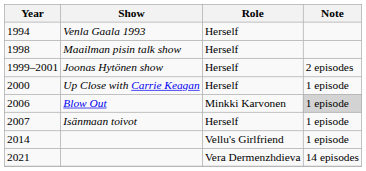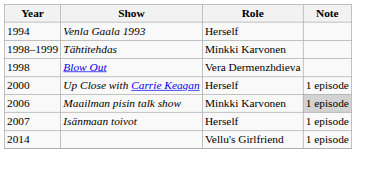 <table class="wikitable">
 <tr>
 <th>Year</th>
 <th>Show</th>
 <th>Role</th>
 <th>Note</th>
 </tr>
 <tr>
 <td>1994</td>
 <td><em>Venla Gaala 1993</em></td>
 <td>Herself</td>
 <td></td>
 </tr>
 <tr>
-<td>1998</td>
-<td><em>Maailman pisin talk show</em></td>
-<td>Herself</td>
+<td>1998–1999</td>
+<td><em>Tähtitehdas</em></td>
+<td>Minkki Karvonen</td>
 <td></td>
 </tr>
 <tr>
-<td>1999–2001</td>
-<td><em>Joonas Hytönen show</em></td>
-<td>Herself</td>
-<td>2 episodes</td>
+<td>1998</td>
+<td><em><a href='#'>Blow Out</a></em></td>
+<td>Vera Dermenzhdieva</td>
+<td></td>
 </tr>
 <tr>
 <td>2000</td>
 <td><em>Up Close with <a href='#'>Carrie Keagan</a></em></td>
 <td>Herself</td>
 <td>1 episode</td>
 </tr>
 <tr>
 <td>2006</td>
-<td><em><a href='#'>Blow Out</a></em></td>
+<td><em>Maailman pisin talk show</em></td>
 <td>Minkki Karvonen</td>
 <td style="background: lightgrey;">1 episode</td>
 </tr>
 <tr>
 <td>2007</td>
 <td><em>Isänmaan toivot</em></td>
 <td>Herself</td>
 <td>1 episode</td>
 </tr>
 <tr>
 <td>2014</td>
 <td><em></em></td>
 <td>Vellu's Girlfriend</td>
 <td>1 episode</td>
 </tr>
 <tr>
-<td>2021</td>
-<td><em> </em></td>
-<td>Vera Dermenzhdieva</td>
-<td>14 episodes</td>
-</tr>
-<tr>
 </tr>
 </table>
